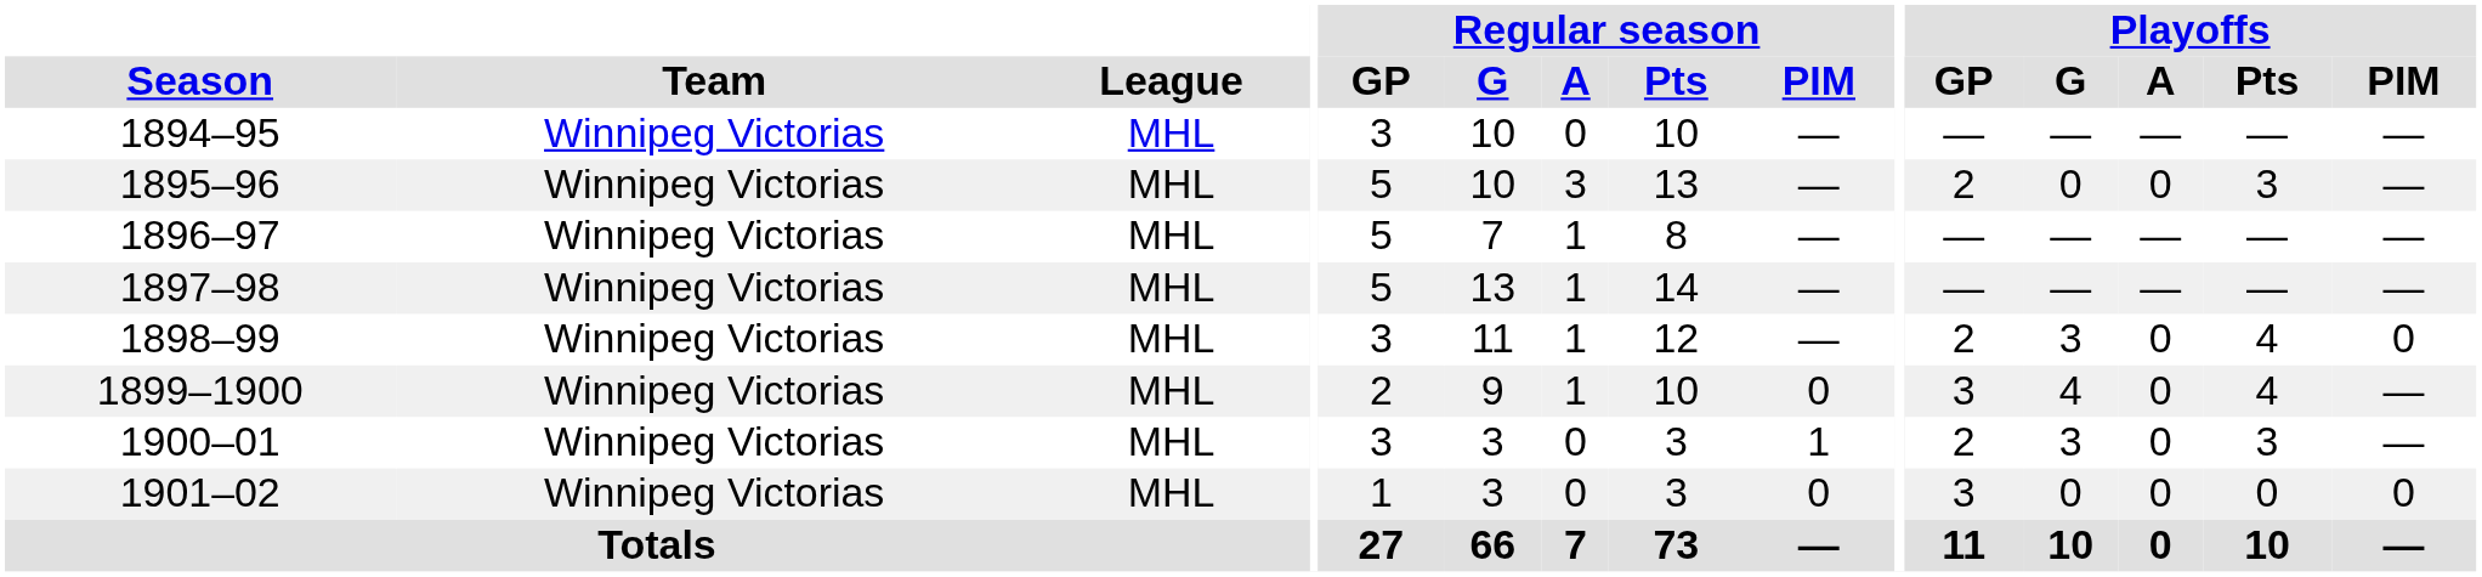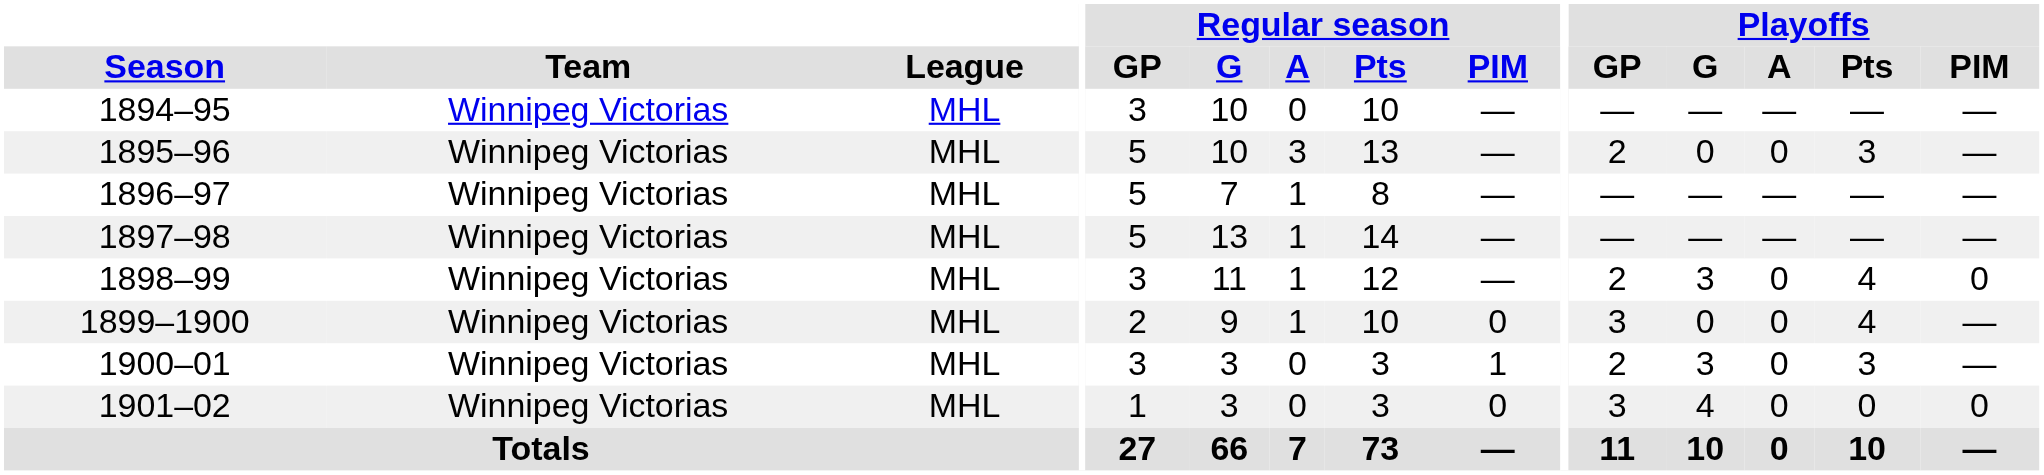 <table border="0" cellpadding="1" cellspacing="0" style="text-align:center; width:60em">
 <tr bgcolor="#e0e0e0">
 <th colspan="3" bgcolor="#ffffff"></th>
 <th rowspan="100" bgcolor="#ffffff"></th>
 <th colspan="5"><a href='#'>Regular season</a></th>
 <th rowspan="100" bgcolor="#ffffff"></th>
 <th colspan="5"><a href='#'>Playoffs</a></th>
 </tr>
 <tr bgcolor="#e0e0e0">
 <th><a href='#'>Season</a></th>
 <th>Team</th>
 <th>League</th>
 <th>GP</th>
 <th><a href='#'>G</a></th>
 <th><a href='#'>A</a></th>
 <th><a href='#'>Pts</a></th>
 <th><a href='#'>PIM</a></th>
 <th>GP</th>
 <th>G</th>
 <th>A</th>
 <th>Pts</th>
 <th>PIM</th>
 </tr>
 <tr>
 <td>1894–95</td>
 <td><a href='#'>Winnipeg Victorias</a></td>
 <td><a href='#'>MHL</a></td>
 <td>3</td>
 <td>10</td>
 <td>0</td>
 <td>10</td>
 <td>—</td>
 <td>—</td>
 <td>—</td>
 <td>—</td>
 <td>—</td>
 <td>—</td>
 </tr>
 <tr bgcolor="#f0f0f0">
 <td>1895–96</td>
 <td>Winnipeg Victorias</td>
 <td>MHL</td>
 <td>5</td>
 <td>10</td>
 <td>3</td>
 <td>13</td>
 <td>—</td>
 <td>2</td>
 <td>0</td>
 <td>0</td>
 <td>3</td>
 <td>—</td>
 </tr>
 <tr>
 <td>1896–97</td>
 <td>Winnipeg Victorias</td>
 <td>MHL</td>
 <td>5</td>
 <td>7</td>
 <td>1</td>
 <td>8</td>
 <td>—</td>
 <td>—</td>
 <td>—</td>
 <td>—</td>
 <td>—</td>
 <td>—</td>
 </tr>
 <tr bgcolor="#f0f0f0">
 <td>1897–98</td>
 <td>Winnipeg Victorias</td>
 <td>MHL</td>
 <td>5</td>
 <td>13</td>
 <td>1</td>
 <td>14</td>
 <td>—</td>
 <td>—</td>
 <td>—</td>
 <td>—</td>
 <td>—</td>
 <td>—</td>
 </tr>
 <tr>
 <td>1898–99</td>
 <td>Winnipeg Victorias</td>
 <td>MHL</td>
 <td>3</td>
 <td>11</td>
 <td>1</td>
 <td>12</td>
 <td>—</td>
 <td>2</td>
 <td>3</td>
 <td>0</td>
 <td>4</td>
 <td>0</td>
 </tr>
 <tr bgcolor="#f0f0f0">
 <td>1899–1900</td>
 <td>Winnipeg Victorias</td>
 <td>MHL</td>
 <td>2</td>
 <td>9</td>
 <td>1</td>
 <td>10</td>
 <td>0</td>
 <td>3</td>
-<td>4</td>
+<td>0</td>
 <td>0</td>
 <td>4</td>
 <td>—</td>
 </tr>
 <tr>
 <td>1900–01</td>
 <td>Winnipeg Victorias</td>
 <td>MHL</td>
 <td>3</td>
 <td>3</td>
 <td>0</td>
 <td>3</td>
 <td>1</td>
 <td>2</td>
 <td>3</td>
 <td>0</td>
 <td>3</td>
 <td>—</td>
 </tr>
 <tr bgcolor="#f0f0f0">
 <td>1901–02</td>
 <td>Winnipeg Victorias</td>
 <td>MHL</td>
 <td>1</td>
 <td>3</td>
 <td>0</td>
 <td>3</td>
 <td>0</td>
 <td>3</td>
-<td>0</td>
+<td>4</td>
 <td>0</td>
 <td>0</td>
 <td>0</td>
 </tr>
 <tr bgcolor="#e0e0e0">
 <td colspan="3"><strong>Totals</strong></td>
 <th>27</th>
 <th>66</th>
 <th>7</th>
 <th>73</th>
 <th>—</th>
 <th>11</th>
 <th>10</th>
 <th>0</th>
 <th>10</th>
 <th>—</th>
 </tr>
 </table>
